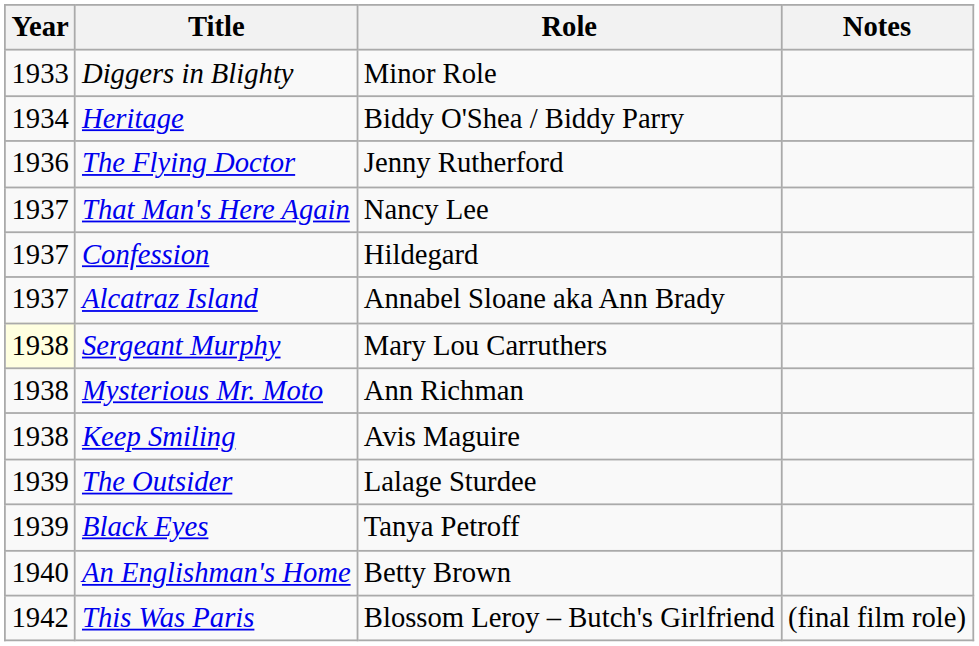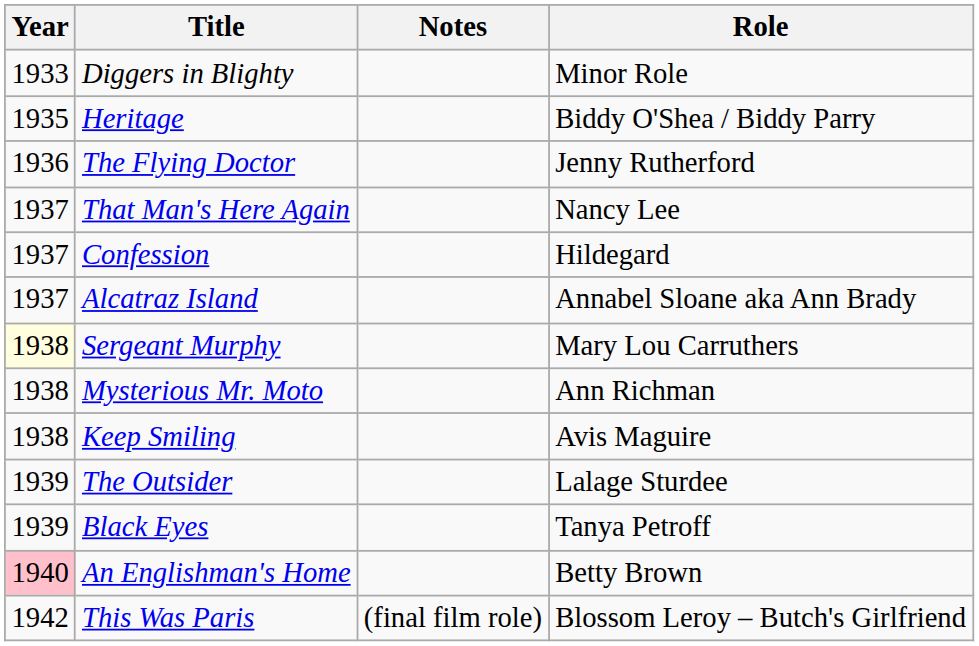 <table class="wikitable">
 <tr>
 <th>Year</th>
 <th>Title</th>
+<th>Notes</th>
 <th>Role</th>
-<th>Notes</th>
 </tr>
 <tr>
 <td>1933</td>
 <td><em>Diggers in Blighty</em></td>
+<td></td>
 <td>Minor Role</td>
-<td></td>
 </tr>
 <tr>
-<td>1934</td>
+<td>1935</td>
 <td><em><a href='#'>Heritage</a></em></td>
+<td></td>
 <td>Biddy O'Shea / Biddy Parry</td>
-<td></td>
 </tr>
 <tr>
 <td>1936</td>
 <td><em><a href='#'>The Flying Doctor</a></em></td>
+<td></td>
 <td>Jenny Rutherford</td>
-<td></td>
 </tr>
 <tr>
 <td>1937</td>
 <td><em><a href='#'>That Man's Here Again</a></em></td>
+<td></td>
 <td>Nancy Lee</td>
-<td></td>
 </tr>
 <tr>
 <td>1937</td>
 <td><em><a href='#'>Confession</a></em></td>
+<td></td>
 <td>Hildegard</td>
-<td></td>
 </tr>
 <tr>
 <td>1937</td>
 <td><em><a href='#'>Alcatraz Island</a></em></td>
+<td></td>
 <td>Annabel Sloane aka Ann Brady</td>
-<td></td>
 </tr>
 <tr>
 <td style="background: lightyellow;">1938</td>
 <td><em><a href='#'>Sergeant Murphy</a></em></td>
+<td></td>
 <td>Mary Lou Carruthers</td>
-<td></td>
 </tr>
 <tr>
 <td>1938</td>
 <td><em><a href='#'>Mysterious Mr. Moto</a></em></td>
+<td></td>
 <td>Ann Richman</td>
-<td></td>
 </tr>
 <tr>
 <td>1938</td>
 <td><em><a href='#'>Keep Smiling</a></em></td>
+<td></td>
 <td>Avis Maguire</td>
-<td></td>
 </tr>
 <tr>
 <td>1939</td>
 <td><em><a href='#'>The Outsider</a></em></td>
+<td></td>
 <td>Lalage Sturdee</td>
-<td></td>
 </tr>
 <tr>
 <td>1939</td>
 <td><em><a href='#'>Black Eyes</a></em></td>
+<td></td>
 <td>Tanya Petroff</td>
-<td></td>
 </tr>
 <tr>
-<td>1940</td>
+<td style="background: pink;">1940</td>
 <td><em><a href='#'>An Englishman's Home</a></em></td>
+<td></td>
 <td>Betty Brown</td>
-<td></td>
 </tr>
 <tr>
 <td>1942</td>
 <td><em><a href='#'>This Was Paris</a></em></td>
+<td>(final film role)</td>
 <td>Blossom Leroy – Butch's Girlfriend</td>
-<td>(final film role)</td>
 </tr>
 </table>
